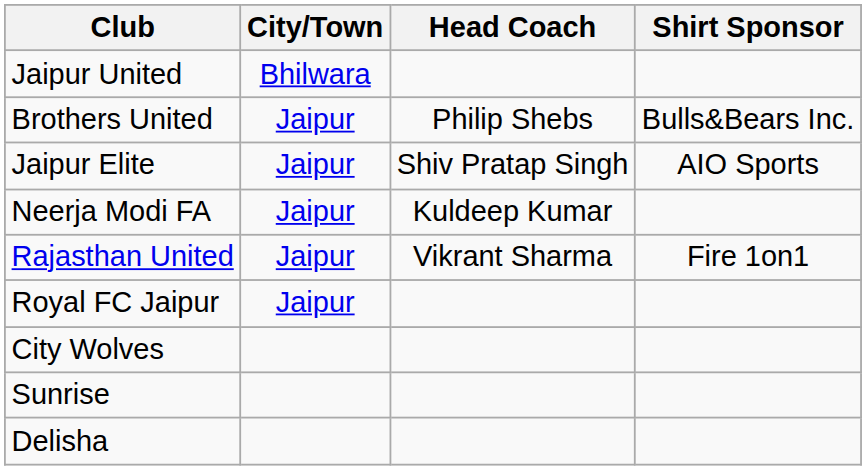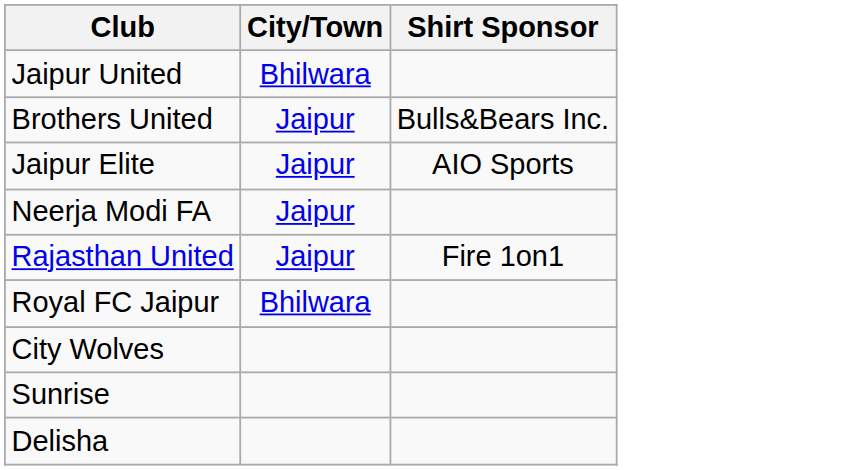 <table class="wikitable" style="text-align:center;">
 <tr>
 <th>Club</th>
 <th>City/Town</th>
-<th>Head Coach</th>
 <th>Shirt Sponsor</th>
 </tr>
 <tr>
 <td style="text-align:left;">Jaipur United</td>
 <td><a href='#'>Bhilwara</a></td>
 <td></td>
-<td></td>
 </tr>
 <tr>
 <td style="text-align:left;">Brothers United</td>
 <td><a href='#'>Jaipur</a></td>
-<td>Philip Shebs</td>
 <td>Bulls&Bears Inc.</td>
 </tr>
 <tr>
 <td style="text-align:left;">Jaipur Elite</td>
 <td><a href='#'>Jaipur</a></td>
-<td>Shiv Pratap Singh</td>
 <td>AIO Sports</td>
 </tr>
 <tr>
 <td style="text-align:left;">Neerja Modi FA</td>
 <td><a href='#'>Jaipur</a></td>
-<td>Kuldeep Kumar</td>
 <td></td>
 </tr>
 <tr>
 <td style="text-align:left;"><a href='#'>Rajasthan United</a></td>
 <td><a href='#'>Jaipur</a></td>
-<td>Vikrant Sharma</td>
 <td>Fire 1on1</td>
 </tr>
 <tr>
 <td style="text-align:left;">Royal FC Jaipur</td>
-<td><a href='#'>Jaipur</a></td>
-<td></td>
+<td><a href='#'>Bhilwara</a></td>
 <td></td>
 </tr>
 <tr>
 <td style="text-align:left;">City Wolves</td>
-<td></td>
 <td></td>
 <td></td>
 </tr>
 <tr>
 <td style="text-align:left;">Sunrise</td>
 <td></td>
 <td></td>
-<td></td>
 </tr>
 <tr>
 <td style="text-align:left;">Delisha</td>
 <td></td>
 <td></td>
-<td></td>
 </tr>
 </table>
